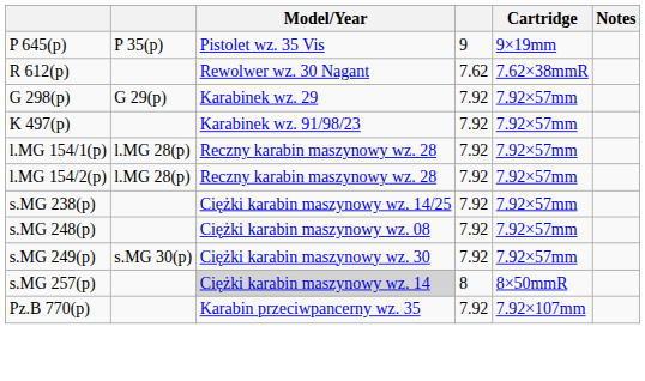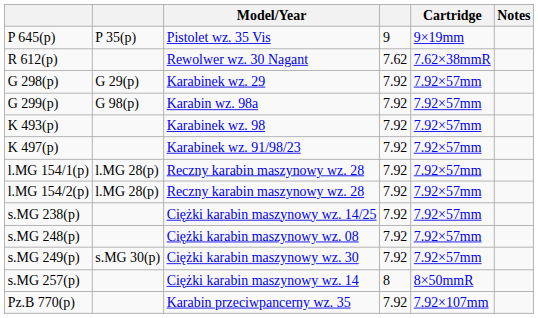 <table border="1" class="wikitable sortable">
 <tr>
 <th></th>
 <th></th>
 <th>Model/Year</th>
 <th><br></th>
 <th>Cartridge</th>
 <th>Notes</th>
 </tr>
 <tr>
 <td>P 645(p)</td>
 <td>P 35(p)</td>
 <td><a href='#'>Pistolet wz. 35 Vis</a></td>
 <td>9</td>
 <td><a href='#'>9×19mm</a></td>
 <td></td>
 </tr>
 <tr>
 <td>R 612(p)</td>
 <td></td>
 <td><a href='#'>Rewolwer wz. 30 Nagant</a></td>
 <td>7.62</td>
 <td><a href='#'>7.62×38mmR</a></td>
 <td></td>
 </tr>
 <tr>
 <td>G 298(p)</td>
 <td>G 29(p)</td>
 <td><a href='#'>Karabinek wz. 29</a></td>
+<td>7.92</td>
+<td><a href='#'>7.92×57mm</a></td>
+<td></td>
+</tr>
+<tr>
+<td>G 299(p)</td>
+<td>G 98(p)</td>
+<td><a href='#'>Karabin wz. 98a</a></td>
+<td>7.92</td>
+<td><a href='#'>7.92×57mm</a></td>
+<td></td>
+</tr>
+<tr>
+<td>K 493(p)</td>
+<td></td>
+<td><a href='#'>Karabinek wz. 98</a></td>
 <td>7.92</td>
 <td><a href='#'>7.92×57mm</a></td>
 <td></td>
 </tr>
 <tr>
 <td>K 497(p)</td>
 <td></td>
 <td><a href='#'>Karabinek wz. 91/98/23</a></td>
 <td>7.92</td>
 <td><a href='#'>7.92×57mm</a></td>
 <td></td>
 </tr>
 <tr>
 <td>l.MG 154/1(p)</td>
 <td>l.MG 28(p)</td>
 <td><a href='#'>Reczny karabin maszynowy wz. 28</a></td>
 <td>7.92</td>
 <td><a href='#'>7.92×57mm</a></td>
 <td></td>
 </tr>
 <tr>
 <td>l.MG 154/2(p)</td>
 <td>l.MG 28(p)</td>
 <td><a href='#'>Reczny karabin maszynowy wz. 28</a></td>
 <td>7.92</td>
 <td><a href='#'>7.92×57mm</a></td>
 <td></td>
 </tr>
 <tr>
 <td>s.MG 238(p)</td>
 <td></td>
 <td><a href='#'>Ciężki karabin maszynowy wz. 14/25</a></td>
 <td>7.92</td>
 <td><a href='#'>7.92×57mm</a></td>
 <td></td>
 </tr>
 <tr>
 <td>s.MG 248(p)</td>
 <td></td>
 <td><a href='#'>Ciężki karabin maszynowy wz. 08</a></td>
 <td>7.92</td>
 <td><a href='#'>7.92×57mm</a></td>
 <td></td>
 </tr>
 <tr>
 <td>s.MG 249(p)</td>
 <td>s.MG 30(p)</td>
 <td><a href='#'>Ciężki karabin maszynowy wz. 30</a></td>
 <td>7.92</td>
 <td><a href='#'>7.92×57mm</a></td>
 <td></td>
 </tr>
 <tr>
 <td>s.MG 257(p)</td>
 <td></td>
-<td style="background: lightgrey;"><a href='#'>Ciężki karabin maszynowy wz. 14</a></td>
+<td><a href='#'>Ciężki karabin maszynowy wz. 14</a></td>
 <td>8</td>
 <td><a href='#'>8×50mmR</a></td>
 <td></td>
 </tr>
 <tr>
 <td>Pz.B 770(p)</td>
 <td></td>
 <td><a href='#'>Karabin przeciwpancerny wz. 35</a></td>
 <td>7.92</td>
 <td><a href='#'>7.92×107mm</a></td>
 </tr>
 </table>
